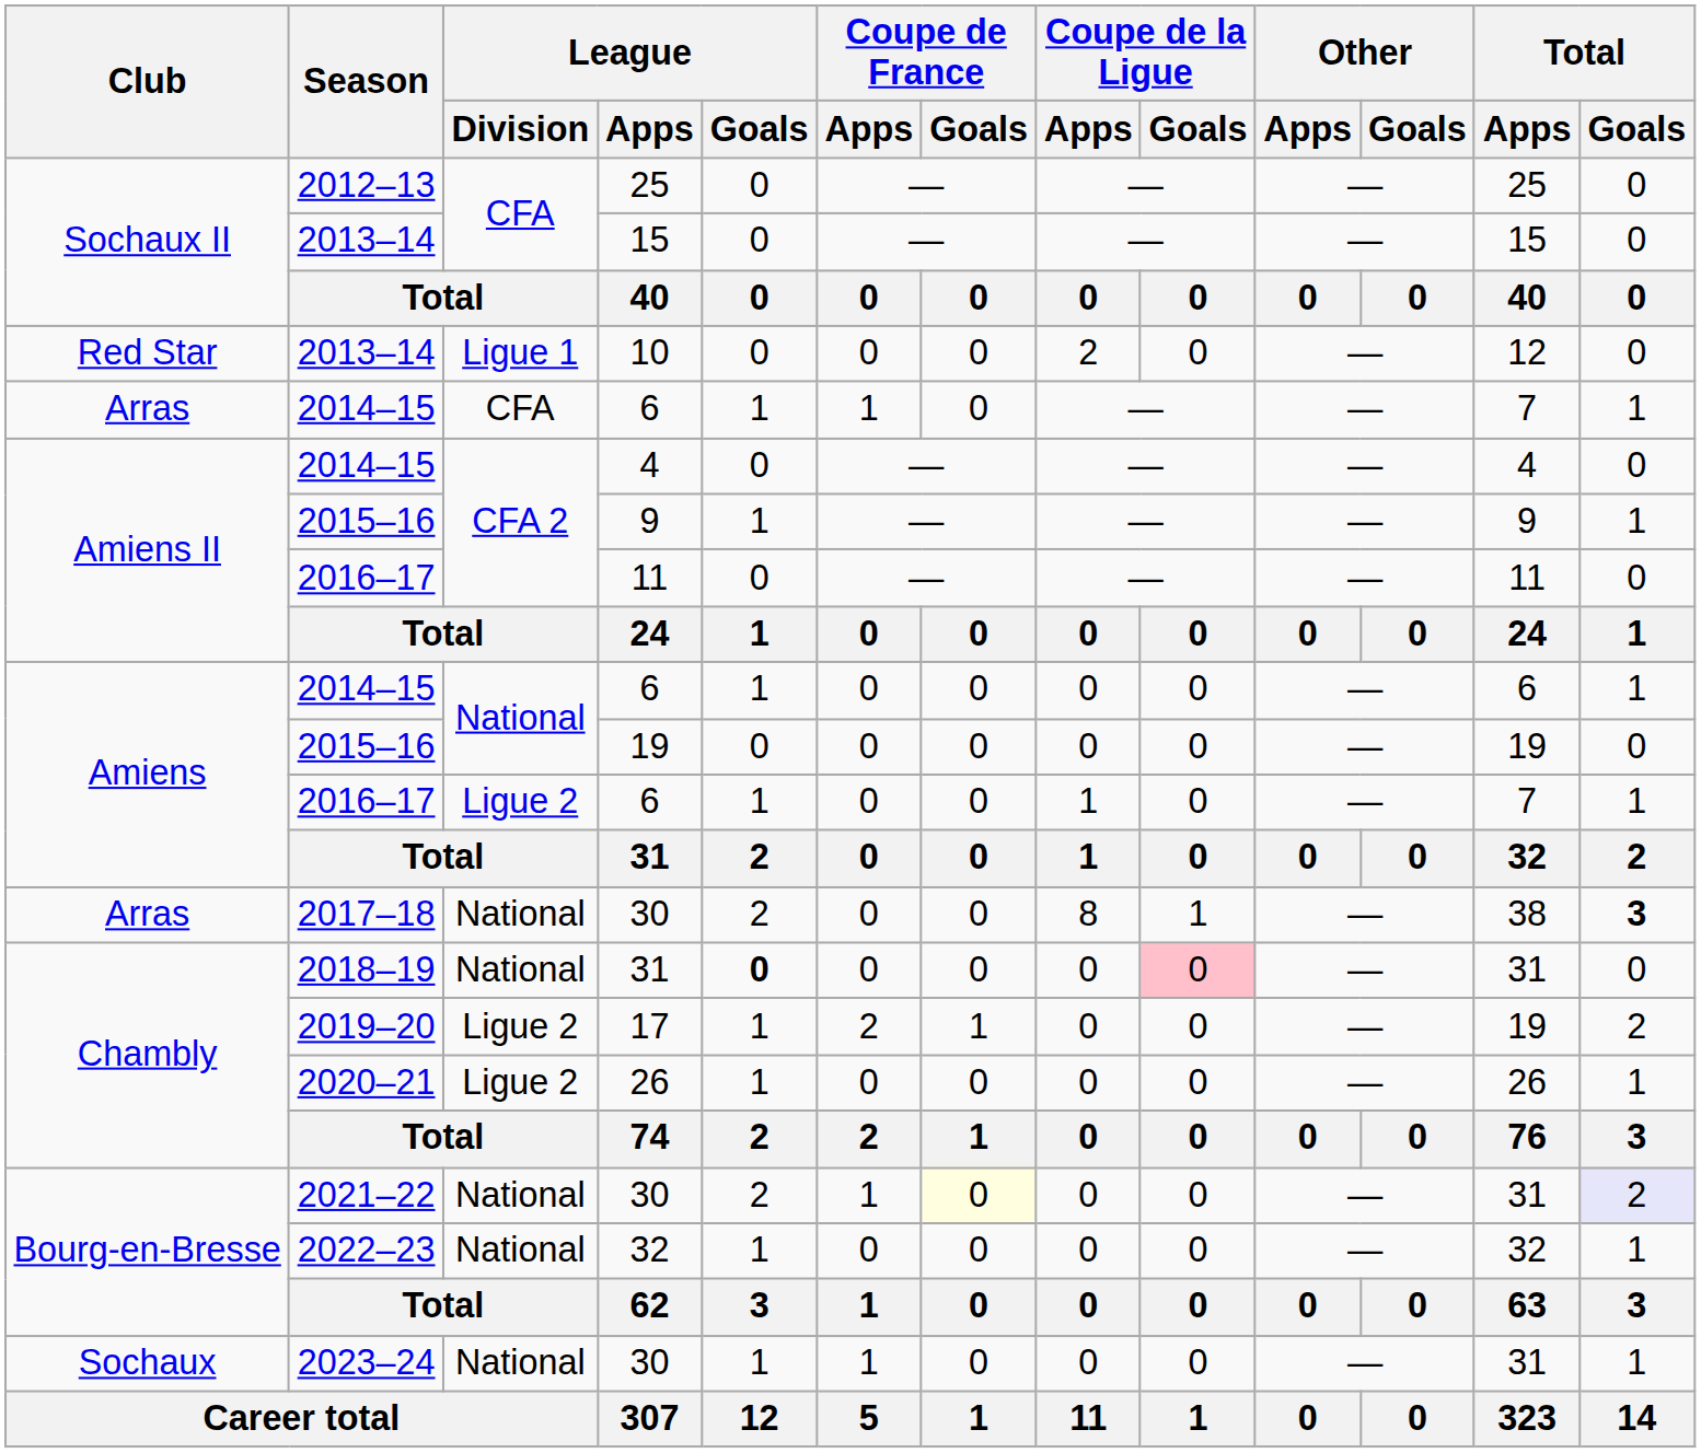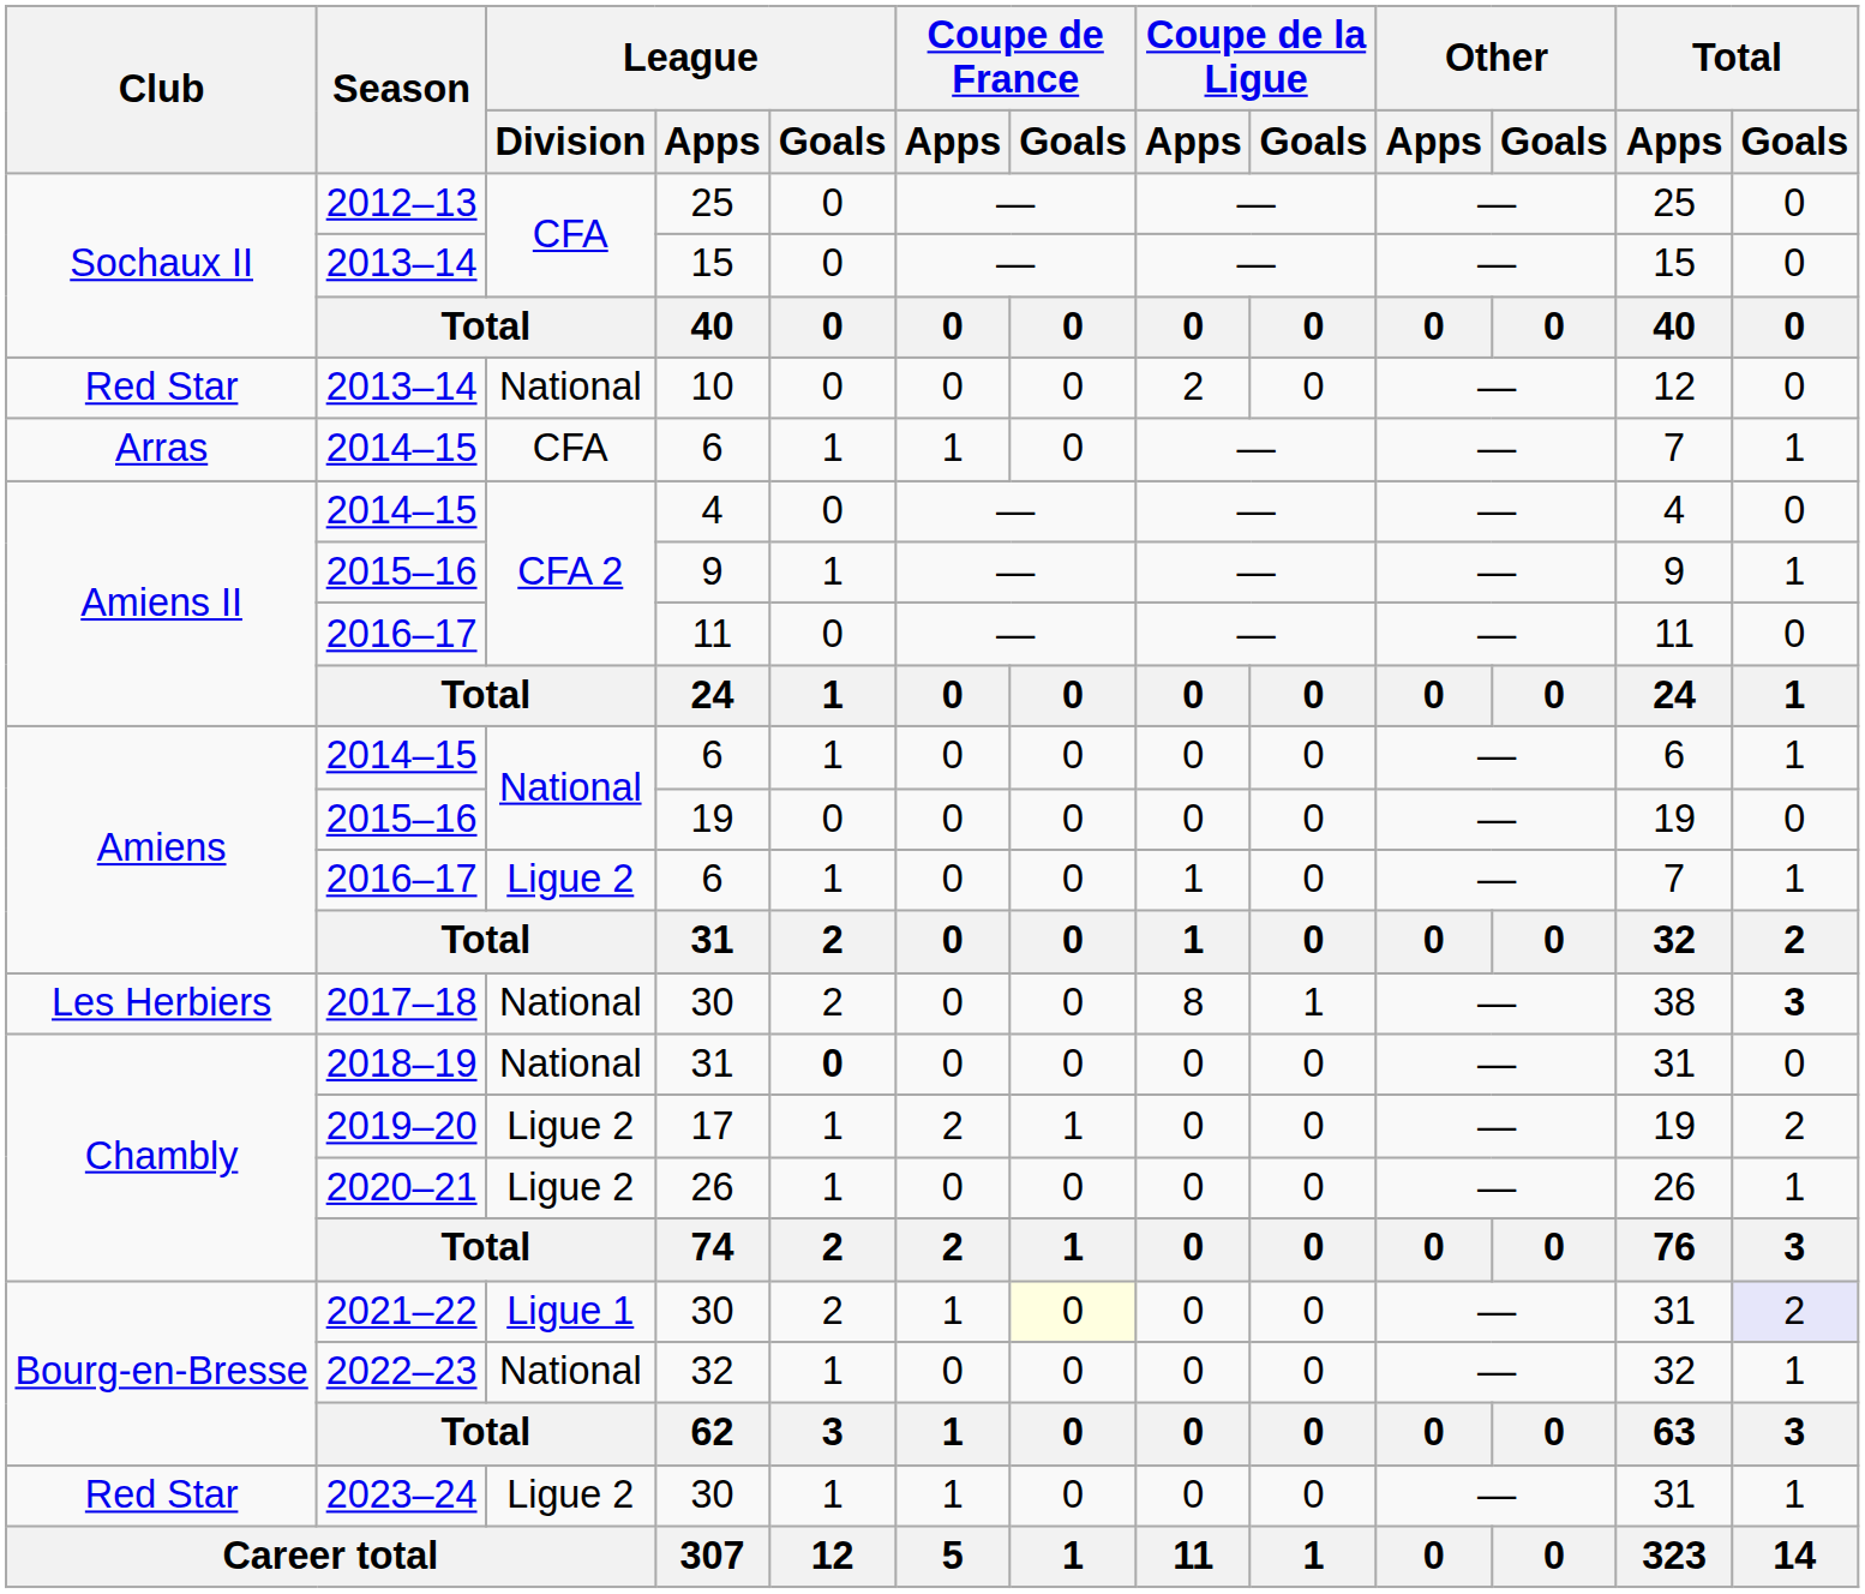 <table class="wikitable" style="text-align:center">
 <tr>
 <th rowspan="2">Club</th>
 <th rowspan="2">Season</th>
 <th colspan="3">League</th>
 <th colspan="2"><a href='#'>Coupe de France</a></th>
 <th colspan="2"><a href='#'>Coupe de la Ligue</a></th>
 <th colspan="2">Other</th>
 <th colspan="2">Total</th>
 </tr>
 <tr>
 <th>Division</th>
 <th width="40">Apps</th>
 <th width="40">Goals</th>
 <th width="40">Apps</th>
 <th width="40">Goals</th>
 <th width="40">Apps</th>
 <th width="40">Goals</th>
 <th width="40">Apps</th>
 <th width="40">Goals</th>
 <th width="40">Apps</th>
 <th width="40">Goals</th>
 </tr>
 <tr>
 <td rowspan="3"><a href='#'>Sochaux II</a></td>
 <td><a href='#'>2012–13</a></td>
 <td rowspan="2"><a href='#'>CFA</a></td>
 <td>25</td>
 <td>0</td>
 <td colspan="2">—</td>
 <td colspan="2">—</td>
 <td colspan="2">—</td>
 <td>25</td>
 <td>0</td>
 </tr>
 <tr>
 <td><a href='#'>2013–14</a></td>
 <td>15</td>
 <td>0</td>
 <td colspan="2">—</td>
 <td colspan="2">—</td>
 <td colspan="2">—</td>
 <td>15</td>
 <td>0</td>
 </tr>
 <tr>
 <th colspan="2">Total</th>
 <th>40</th>
 <th>0</th>
 <th>0</th>
 <th>0</th>
 <th>0</th>
 <th>0</th>
 <th>0</th>
 <th>0</th>
 <th>40</th>
 <th>0</th>
 </tr>
 <tr>
 <td><a href='#'>Red Star</a></td>
 <td><a href='#'>2013–14</a></td>
-<td><a href='#'>Ligue 1</a></td>
+<td>National</td>
 <td>10</td>
 <td>0</td>
 <td>0</td>
 <td>0</td>
 <td>2</td>
 <td>0</td>
 <td colspan="2">—</td>
 <td>12</td>
 <td>0</td>
 </tr>
 <tr>
 <td><a href='#'>Arras</a></td>
 <td><a href='#'>2014–15</a></td>
 <td>CFA</td>
 <td>6</td>
 <td>1</td>
 <td>1</td>
 <td>0</td>
 <td colspan="2">—</td>
 <td colspan="2">—</td>
 <td>7</td>
 <td>1</td>
 </tr>
 <tr>
 <td rowspan="4"><a href='#'>Amiens II</a></td>
 <td><a href='#'>2014–15</a></td>
 <td rowspan="3"><a href='#'>CFA 2</a></td>
 <td>4</td>
 <td>0</td>
 <td colspan="2">—</td>
 <td colspan="2">—</td>
 <td colspan="2">—</td>
 <td>4</td>
 <td>0</td>
 </tr>
 <tr>
 <td><a href='#'>2015–16</a></td>
 <td>9</td>
 <td>1</td>
 <td colspan="2">—</td>
 <td colspan="2">—</td>
 <td colspan="2">—</td>
 <td>9</td>
 <td>1</td>
 </tr>
 <tr>
 <td><a href='#'>2016–17</a></td>
 <td>11</td>
 <td>0</td>
 <td colspan="2">—</td>
 <td colspan="2">—</td>
 <td colspan="2">—</td>
 <td>11</td>
 <td>0</td>
 </tr>
 <tr>
 <th colspan="2">Total</th>
 <th>24</th>
 <th>1</th>
 <th>0</th>
 <th>0</th>
 <th>0</th>
 <th>0</th>
 <th>0</th>
 <th>0</th>
 <th>24</th>
 <th>1</th>
 </tr>
 <tr>
 <td rowspan="4"><a href='#'>Amiens</a></td>
 <td><a href='#'>2014–15</a></td>
 <td rowspan="2"><a href='#'>National</a></td>
 <td>6</td>
 <td>1</td>
 <td>0</td>
 <td>0</td>
 <td>0</td>
 <td>0</td>
 <td colspan="2">—</td>
 <td>6</td>
 <td>1</td>
 </tr>
 <tr>
 <td><a href='#'>2015–16</a></td>
 <td>19</td>
 <td>0</td>
 <td>0</td>
 <td>0</td>
 <td>0</td>
 <td>0</td>
 <td colspan="2">—</td>
 <td>19</td>
 <td>0</td>
 </tr>
 <tr>
 <td><a href='#'>2016–17</a></td>
 <td><a href='#'>Ligue 2</a></td>
 <td>6</td>
 <td>1</td>
 <td>0</td>
 <td>0</td>
 <td>1</td>
 <td>0</td>
 <td colspan="2">—</td>
 <td>7</td>
 <td>1</td>
 </tr>
 <tr>
 <th colspan="2">Total</th>
 <th>31</th>
 <th>2</th>
 <th>0</th>
 <th>0</th>
 <th>1</th>
 <th>0</th>
 <th>0</th>
 <th>0</th>
 <th>32</th>
 <th>2</th>
 </tr>
 <tr>
-<td><a href='#'>Arras</a></td>
+<td><a href='#'>Les Herbiers</a></td>
 <td><a href='#'>2017–18</a></td>
 <td>National</td>
 <td>30</td>
 <td>2</td>
 <td>0</td>
 <td>0</td>
 <td>8</td>
 <td>1</td>
 <td colspan="2">—</td>
 <td>38</td>
 <td><strong>3</strong></td>
 </tr>
 <tr>
 <td rowspan="4"><a href='#'>Chambly</a></td>
 <td><a href='#'>2018–19</a></td>
 <td>National</td>
 <td>31</td>
 <td><strong>0</strong></td>
 <td>0</td>
 <td>0</td>
 <td>0</td>
-<td style="background: pink;">0</td>
+<td>0</td>
 <td colspan="2">—</td>
 <td>31</td>
 <td>0</td>
 </tr>
 <tr>
 <td><a href='#'>2019–20</a></td>
 <td>Ligue 2</td>
 <td>17</td>
 <td>1</td>
 <td>2</td>
 <td>1</td>
 <td>0</td>
 <td>0</td>
 <td colspan="2">—</td>
 <td>19</td>
 <td>2</td>
 </tr>
 <tr>
 <td><a href='#'>2020–21</a></td>
 <td>Ligue 2</td>
 <td>26</td>
 <td>1</td>
 <td>0</td>
 <td>0</td>
 <td>0</td>
 <td>0</td>
 <td colspan="2">—</td>
 <td>26</td>
 <td>1</td>
 </tr>
 <tr>
 <th colspan="2">Total</th>
 <th>74</th>
 <th>2</th>
 <th>2</th>
 <th>1</th>
 <th>0</th>
 <th>0</th>
 <th>0</th>
 <th>0</th>
 <th>76</th>
 <th>3</th>
 </tr>
 <tr>
 <td rowspan="3"><a href='#'>Bourg-en-Bresse</a></td>
 <td><a href='#'>2021–22</a></td>
-<td>National</td>
+<td><a href='#'>Ligue 1</a></td>
 <td>30</td>
 <td>2</td>
 <td>1</td>
 <td style="background: lightyellow;">0</td>
 <td>0</td>
 <td>0</td>
 <td colspan="2">—</td>
 <td>31</td>
 <td style="background: lavender;">2</td>
 </tr>
 <tr>
 <td><a href='#'>2022–23</a></td>
 <td>National</td>
 <td>32</td>
 <td>1</td>
 <td>0</td>
 <td>0</td>
 <td>0</td>
 <td>0</td>
 <td colspan="2">—</td>
 <td>32</td>
 <td>1</td>
 </tr>
 <tr>
 <th colspan="2">Total</th>
 <th>62</th>
 <th>3</th>
 <th>1</th>
 <th>0</th>
 <th>0</th>
 <th>0</th>
 <th>0</th>
 <th>0</th>
 <th>63</th>
 <th>3</th>
 </tr>
 <tr>
-<td><a href='#'>Sochaux</a></td>
+<td><a href='#'>Red Star</a></td>
 <td><a href='#'>2023–24</a></td>
-<td>National</td>
+<td>Ligue 2</td>
 <td>30</td>
 <td>1</td>
 <td>1</td>
 <td>0</td>
 <td>0</td>
 <td>0</td>
 <td colspan="2">—</td>
 <td>31</td>
 <td>1</td>
 </tr>
 <tr>
 <th colspan="3">Career total</th>
 <th>307</th>
 <th>12</th>
 <th>5</th>
 <th>1</th>
 <th>11</th>
 <th>1</th>
 <th>0</th>
 <th>0</th>
 <th>323</th>
 <th>14</th>
 </tr>
 </table>
